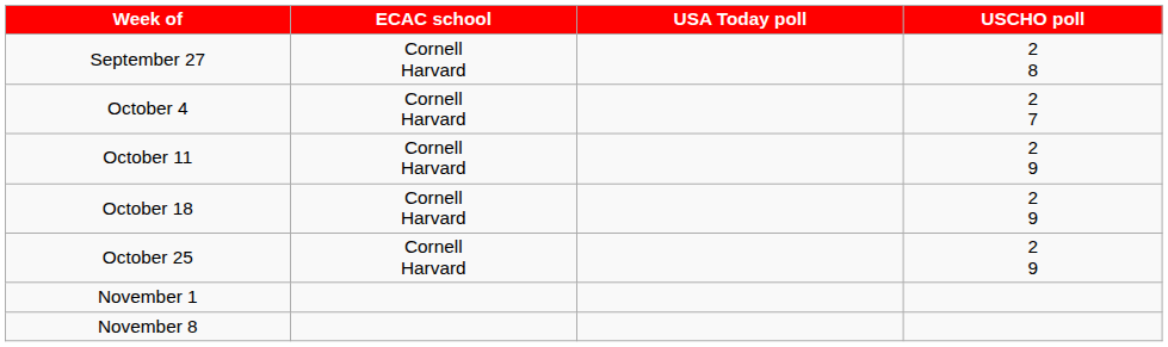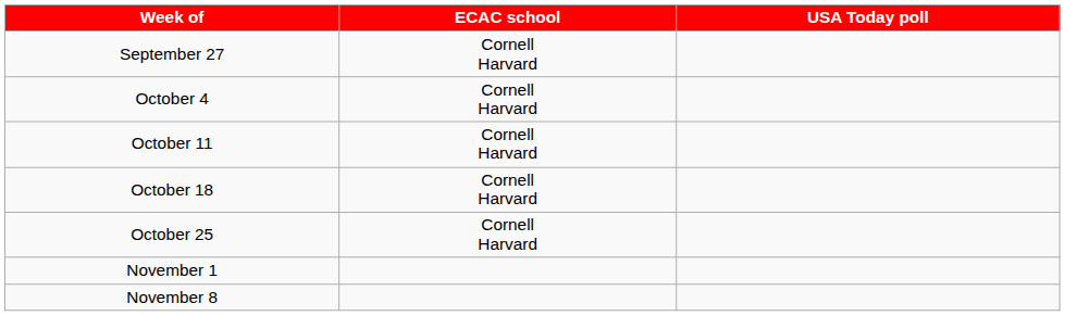 <table class="wikitable" width="80%">
 <tr align="center" style="background:red;color:white;">
 <td><strong>Week of</strong></td>
 <td><strong>ECAC school</strong></td>
 <td><strong>USA Today poll</strong></td>
-<td><strong>USCHO poll</strong></td>
 </tr>
 <tr align="center" bgcolor="">
 <td>September 27</td>
 <td>Cornell<br>Harvard</td>
 <td></td>
-<td>2<br>8</td>
 </tr>
 <tr align="center" bgcolor="">
 <td>October 4</td>
 <td>Cornell<br>Harvard</td>
 <td></td>
-<td>2<br>7</td>
 </tr>
 <tr align="center" bgcolor="">
 <td>October 11</td>
 <td>Cornell<br>Harvard</td>
 <td></td>
-<td>2<br>9</td>
 </tr>
 <tr align="center" bgcolor="">
 <td>October 18</td>
 <td>Cornell<br>Harvard</td>
 <td></td>
-<td>2<br>9</td>
 </tr>
 <tr align="center" bgcolor="">
 <td>October 25</td>
 <td>Cornell<br>Harvard</td>
 <td></td>
-<td>2<br>9</td>
 </tr>
 <tr align="center" bgcolor="">
 <td>November 1</td>
-<td></td>
 <td></td>
 <td></td>
 </tr>
 <tr align="center" bgcolor="">
 <td>November 8</td>
 <td></td>
 <td></td>
-<td></td>
 </tr>
 </table>
